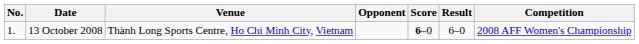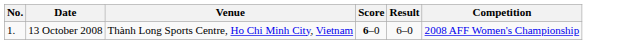 <table class="wikitable">
 <tr>
 <th>No.</th>
 <th>Date</th>
 <th>Venue</th>
-<th>Opponent</th>
 <th>Score</th>
 <th>Result</th>
 <th>Competition</th>
 </tr>
 <tr>
 <td>1.</td>
 <td>13 October 2008</td>
 <td>Thành Long Sports Centre, <a href='#'>Ho Chi Minh City</a>, <a href='#'>Vietnam</a></td>
-<td></td>
 <td align=center><strong>6</strong>–0</td>
 <td align=center>6–0</td>
 <td><a href='#'>2008 AFF Women's Championship</a></td>
 </tr>
 </table>
